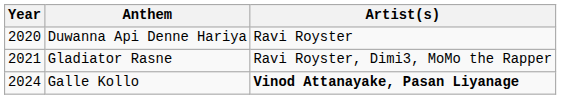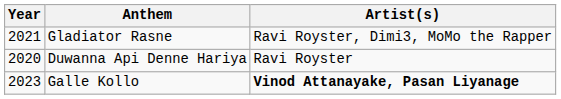 <table class="wikitable" style="text-align:left;font-size:95%">
 <tr>
 <th>Year</th>
 <th>Anthem</th>
 <th>Artist(s)</th>
 </tr>
 <tr>
+<td>2021</td>
+<td>Gladiator Rasne</td>
+<td>Ravi Royster, Dimi3, MoMo the Rapper</td>
+</tr>
+<tr>
 <td>2020</td>
 <td>Duwanna Api Denne Hariya</td>
 <td>Ravi Royster</td>
 </tr>
 <tr>
-<td>2021</td>
-<td>Gladiator Rasne</td>
-<td>Ravi Royster, Dimi3, MoMo the Rapper</td>
-</tr>
-<tr>
-<td>2024</td>
+<td>2023</td>
 <td>Galle Kollo</td>
 <td><strong>Vinod Attanayake, Pasan Liyanage</strong></td>
 </tr>
 </table>
